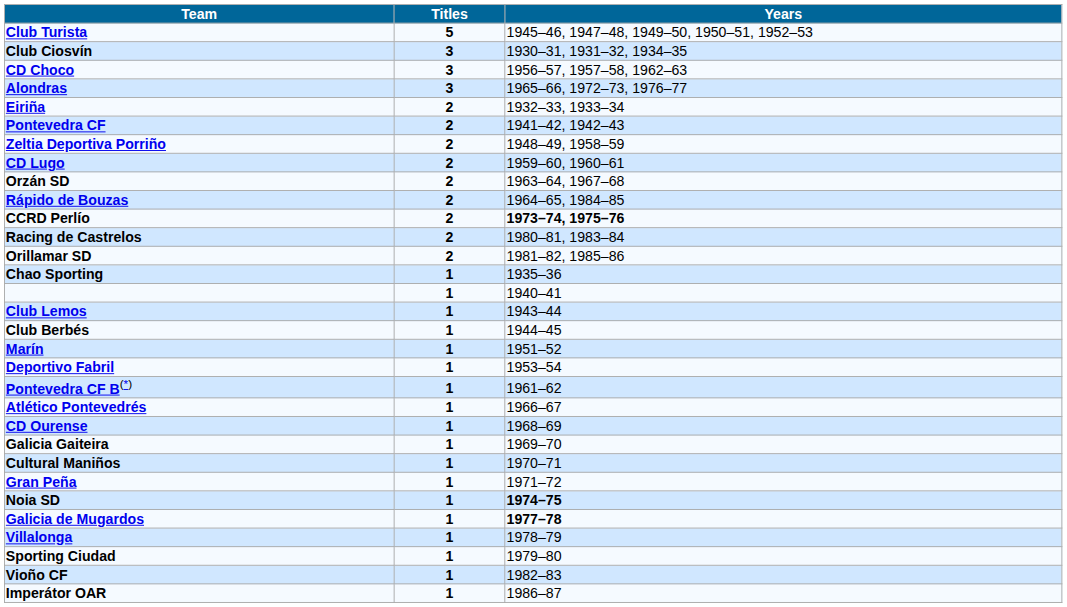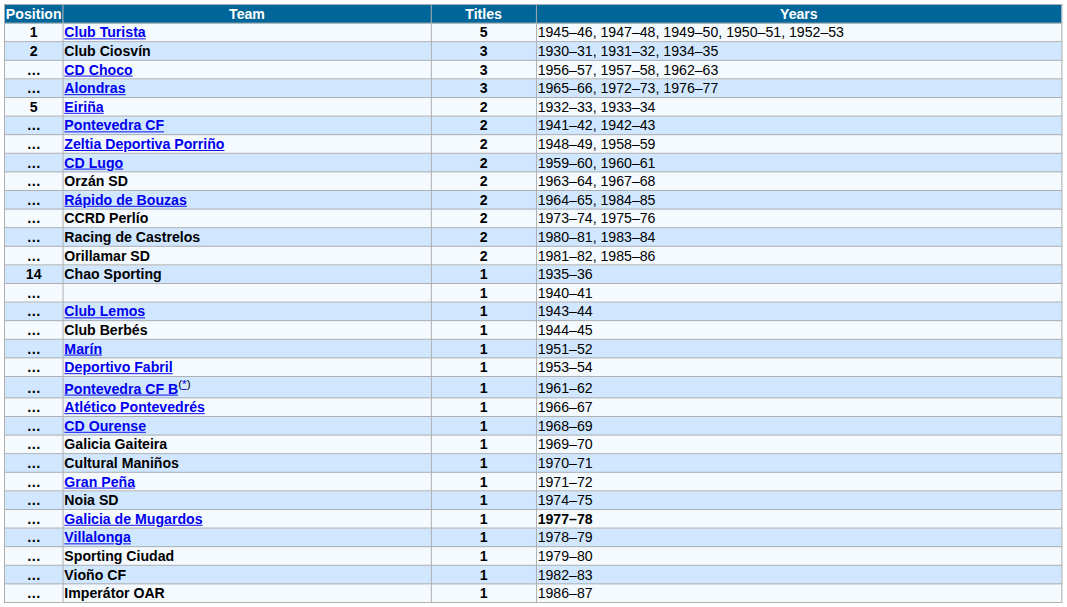 <table cellspacing="0" border="1" style="background: #EBF5FF; border: 1px #aaa solid; border-collapse: collapse; font-size: 95%;" width=90%>
 <tr align=center bgcolor=#006699 style="color:white;">
+<th width=5%>Position</th>
 <th width=35%>Team</th>
 <th width=10%>Titles</th>
 <th width=50%>Years</th>
 </tr>
 <tr align=center bgcolor=#F5FAFF>
+<td><strong>1</strong></td>
 <td align=left><strong><a href='#'>Club Turista</a></strong></td>
 <td><strong>5</strong></td>
 <td align=left>1945–46, 1947–48, 1949–50, 1950–51, 1952–53</td>
 </tr>
 <tr align=center bgcolor=#D0E7FF>
+<td><strong>2</strong></td>
 <td align=left><strong>Club Ciosvín</strong></td>
 <td><strong>3</strong></td>
 <td align=left>1930–31, 1931–32, 1934–35</td>
 </tr>
 <tr align=center bgcolor=#F5FAFF>
+<td><strong>…</strong></td>
 <td align=left><strong><a href='#'>CD Choco</a></strong></td>
 <td><strong>3</strong></td>
 <td align=left>1956–57, 1957–58, 1962–63</td>
 </tr>
 <tr align=center bgcolor=#D0E7FF>
+<td><strong>…</strong></td>
 <td align=left><strong><a href='#'>Alondras</a></strong></td>
 <td><strong>3</strong></td>
 <td align=left>1965–66, 1972–73, 1976–77</td>
 </tr>
 <tr align=center bgcolor=#F5FAFF>
+<td><strong>5</strong></td>
 <td align=left><strong><a href='#'>Eiriña</a></strong></td>
 <td><strong>2</strong></td>
 <td align=left>1932–33, 1933–34</td>
 </tr>
 <tr align=center bgcolor=#D0E7FF>
+<td><strong>…</strong></td>
 <td align=left><strong><a href='#'>Pontevedra CF</a></strong></td>
 <td><strong>2</strong></td>
 <td align=left>1941–42, 1942–43</td>
 </tr>
 <tr align=center bgcolor=#F5FAFF>
+<td><strong>…</strong></td>
 <td align=left><strong><a href='#'>Zeltia Deportiva Porriño</a></strong></td>
 <td><strong>2</strong></td>
 <td align=left>1948–49, 1958–59</td>
 </tr>
 <tr align=center bgcolor=#D0E7FF>
+<td><strong>…</strong></td>
 <td align=left><strong><a href='#'>CD Lugo</a></strong></td>
 <td><strong>2</strong></td>
 <td align=left>1959–60, 1960–61</td>
 </tr>
 <tr align=center bgcolor=#F5FAFF>
+<td><strong>…</strong></td>
 <td align=left><strong>Orzán SD</strong></td>
 <td><strong>2</strong></td>
 <td align=left>1963–64, 1967–68</td>
 </tr>
 <tr align=center bgcolor=#D0E7FF>
+<td><strong>…</strong></td>
 <td align=left><strong><a href='#'>Rápido de Bouzas</a></strong></td>
 <td><strong>2</strong></td>
 <td align=left>1964–65, 1984–85</td>
 </tr>
 <tr align=center bgcolor=#F5FAFF>
+<td><strong>…</strong></td>
 <td align=left><strong>CCRD Perlío</strong></td>
 <td><strong>2</strong></td>
-<td align=left><strong>1973–74, 1975–76</strong></td>
+<td align=left>1973–74, 1975–76</td>
 </tr>
 <tr align=center bgcolor=#D0E7FF>
+<td><strong>…</strong></td>
 <td align=left><strong>Racing de Castrelos</strong></td>
 <td><strong>2</strong></td>
 <td align=left>1980–81, 1983–84</td>
 </tr>
 <tr align=center bgcolor=#F5FAFF>
+<td><strong>…</strong></td>
 <td align=left><strong>Orillamar SD</strong></td>
 <td><strong>2</strong></td>
 <td align=left>1981–82, 1985–86</td>
 </tr>
 <tr align=center bgcolor=#D0E7FF>
+<td><strong>14</strong></td>
 <td align=left><strong>Chao Sporting</strong></td>
 <td><strong>1</strong></td>
 <td align=left>1935–36</td>
 </tr>
 <tr align=center bgcolor=#F5FAFF>
+<td><strong>…</strong></td>
 <td align=left><strong></strong></td>
 <td><strong>1</strong></td>
 <td align=left>1940–41</td>
 </tr>
 <tr align=center bgcolor=#D0E7FF>
+<td><strong>…</strong></td>
 <td align=left><strong><a href='#'>Club Lemos</a></strong></td>
 <td><strong>1</strong></td>
 <td align=left>1943–44</td>
 </tr>
 <tr align=center bgcolor=#F5FAFF>
+<td><strong>…</strong></td>
 <td align=left><strong>Club Berbés</strong></td>
 <td><strong>1</strong></td>
 <td align=left>1944–45</td>
 </tr>
 <tr align=center bgcolor=#D0E7FF>
+<td><strong>…</strong></td>
 <td align=left><strong><a href='#'>Marín</a></strong></td>
 <td><strong>1</strong></td>
 <td align=left>1951–52</td>
 </tr>
 <tr align=center bgcolor=#F5FAFF>
+<td><strong>…</strong></td>
 <td align=left><strong><a href='#'>Deportivo Fabril</a></strong></td>
 <td><strong>1</strong></td>
 <td align=left>1953–54</td>
 </tr>
 <tr align=center bgcolor=#D0E7FF>
+<td><strong>…</strong></td>
 <td align=left><strong><a href='#'>Pontevedra CF B</a></strong><sup>(<a href='#'>*</a>)</sup></td>
 <td><strong>1</strong></td>
 <td align=left>1961–62</td>
 </tr>
 <tr align=center bgcolor=#F5FAFF>
+<td><strong>…</strong></td>
 <td align=left><strong><a href='#'>Atlético Pontevedrés</a></strong></td>
 <td><strong>1</strong></td>
 <td align=left>1966–67</td>
 </tr>
 <tr align=center bgcolor=#D0E7FF>
+<td><strong>…</strong></td>
 <td align=left><strong><a href='#'>CD Ourense</a></strong></td>
 <td><strong>1</strong></td>
 <td align=left>1968–69</td>
 </tr>
 <tr align=center bgcolor=#F5FAFF>
+<td><strong>…</strong></td>
 <td align=left><strong>Galicia Gaiteira</strong></td>
 <td><strong>1</strong></td>
 <td align=left>1969–70</td>
 </tr>
 <tr align=center bgcolor=#D0E7FF>
+<td><strong>…</strong></td>
 <td align=left><strong>Cultural Maniños</strong></td>
 <td><strong>1</strong></td>
 <td align=left>1970–71</td>
 </tr>
 <tr align=center bgcolor=#F5FAFF>
+<td><strong>…</strong></td>
 <td align=left><strong><a href='#'>Gran Peña</a></strong></td>
 <td><strong>1</strong></td>
 <td align=left>1971–72</td>
 </tr>
 <tr align=center bgcolor=#D0E7FF>
+<td><strong>…</strong></td>
 <td align=left><strong>Noia SD</strong></td>
 <td><strong>1</strong></td>
-<td align=left><strong>1974–75</strong></td>
+<td align=left>1974–75</td>
 </tr>
 <tr align=center bgcolor=#F5FAFF>
+<td><strong>…</strong></td>
 <td align=left><strong><a href='#'>Galicia de Mugardos</a></strong></td>
 <td><strong>1</strong></td>
 <td align=left><strong>1977–78</strong></td>
 </tr>
 <tr align=center bgcolor=#D0E7FF>
+<td><strong>…</strong></td>
 <td align=left><strong><a href='#'>Villalonga</a></strong></td>
 <td><strong>1</strong></td>
 <td align=left>1978–79</td>
 </tr>
 <tr align=center bgcolor=#F5FAFF>
+<td><strong>…</strong></td>
 <td align=left><strong>Sporting Ciudad</strong></td>
 <td><strong>1</strong></td>
 <td align=left>1979–80</td>
 </tr>
 <tr align=center bgcolor=#D0E7FF>
+<td><strong>…</strong></td>
 <td align=left><strong>Vioño CF</strong></td>
 <td><strong>1</strong></td>
 <td align=left>1982–83</td>
 </tr>
 <tr align=center bgcolor=#F5FAFF>
+<td><strong>…</strong></td>
 <td align=left><strong>Imperátor OAR</strong></td>
 <td><strong>1</strong></td>
 <td align=left>1986–87</td>
 </tr>
 </table>
